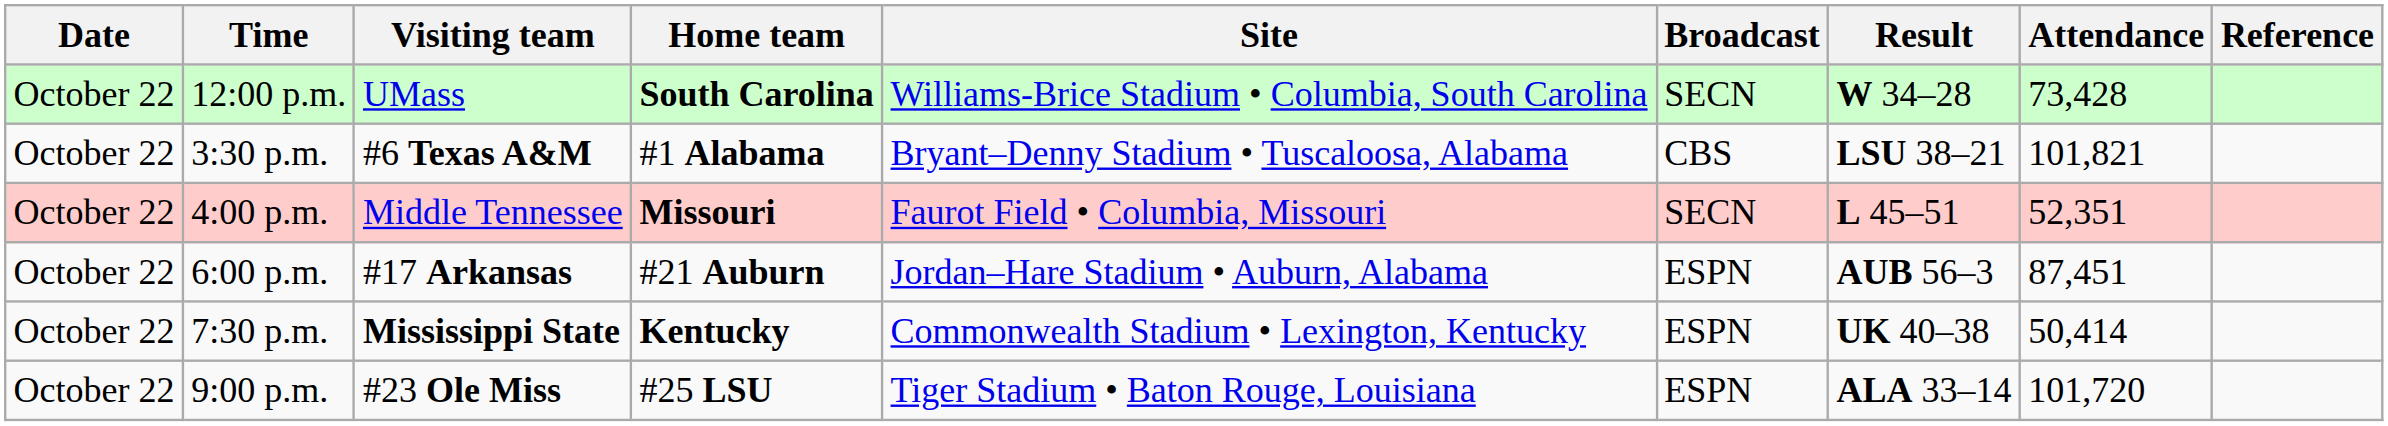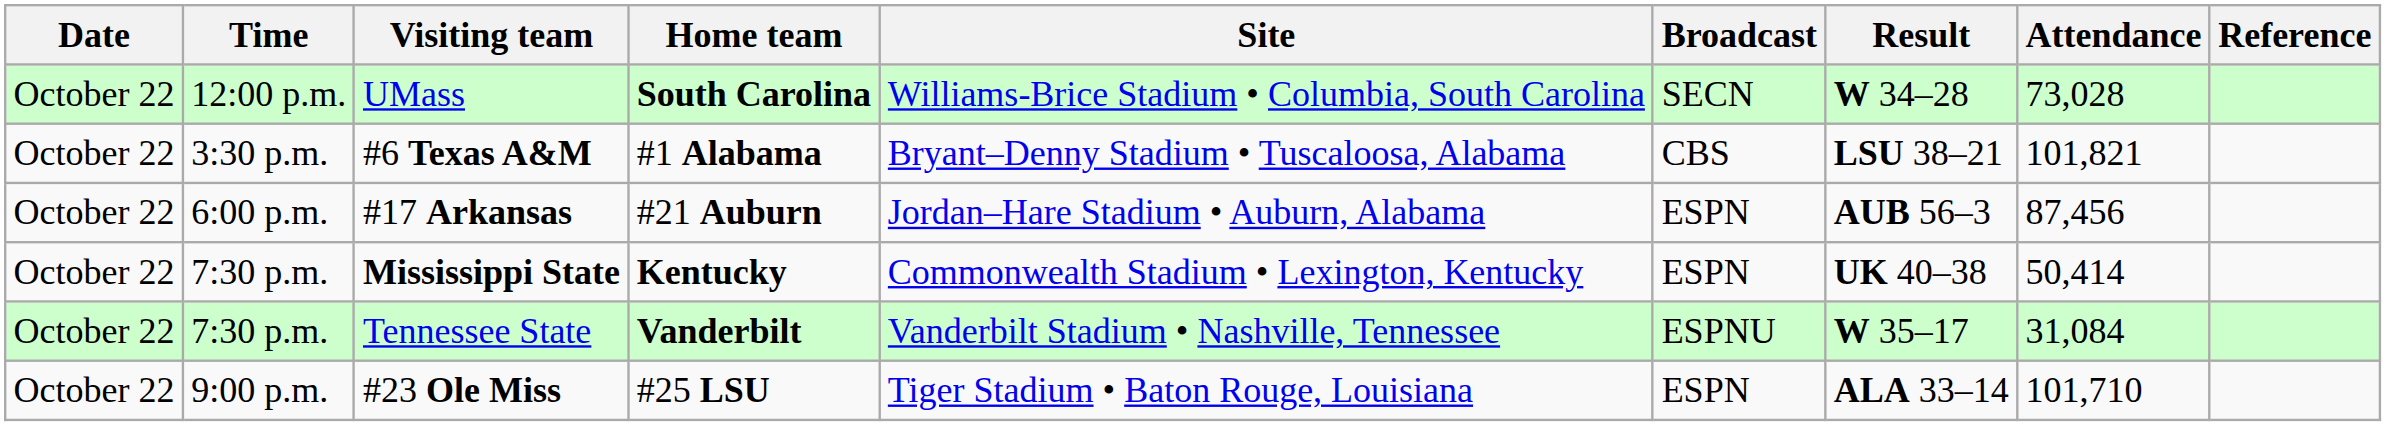 <table class="wikitable" style="font-size:95%;">
 <tr>
 <th>Date</th>
 <th>Time</th>
 <th>Visiting team</th>
 <th>Home team</th>
 <th>Site</th>
 <th>Broadcast</th>
 <th>Result</th>
 <th>Attendance</th>
 <th class="unsortable">Reference</th>
 </tr>
 <tr bgcolor=ccffcc>
 <td>October 22</td>
 <td>12:00 p.m.</td>
 <td><a href='#'>UMass</a></td>
 <td><strong>South Carolina</strong></td>
 <td><a href='#'>Williams-Brice Stadium</a> • <a href='#'>Columbia, South Carolina</a></td>
 <td>SECN</td>
 <td><strong>W</strong> 34–28</td>
-<td>73,428</td>
+<td>73,028</td>
 <td></td>
 </tr>
 <tr bgcolor=>
 <td>October 22</td>
 <td>3:30 p.m.</td>
 <td>#6 <strong>Texas A&M</strong></td>
 <td>#1 <strong>Alabama</strong></td>
 <td><a href='#'>Bryant–Denny Stadium</a> • <a href='#'>Tuscaloosa, Alabama</a></td>
 <td>CBS</td>
 <td><strong>LSU</strong> 38–21</td>
 <td>101,821</td>
 <td></td>
 </tr>
-<tr bgcolor=ffcccc>
-<td>October 22</td>
-<td>4:00 p.m.</td>
-<td><a href='#'>Middle Tennessee</a></td>
-<td><strong>Missouri</strong></td>
-<td><a href='#'>Faurot Field</a> • <a href='#'>Columbia, Missouri</a></td>
-<td>SECN</td>
-<td><strong>L</strong> 45–51</td>
-<td>52,351</td>
-<td></td>
-</tr>
 <tr bgcolor=>
 <td>October 22</td>
 <td>6:00 p.m.</td>
 <td>#17 <strong>Arkansas</strong></td>
 <td>#21 <strong>Auburn</strong></td>
 <td><a href='#'>Jordan–Hare Stadium</a> • <a href='#'>Auburn, Alabama</a></td>
 <td>ESPN</td>
 <td><strong>AUB</strong> 56–3</td>
-<td>87,451</td>
+<td>87,456</td>
 <td></td>
 </tr>
 <tr bgcolor=>
 <td>October 22</td>
 <td>7:30 p.m.</td>
 <td><strong>Mississippi State</strong></td>
 <td><strong>Kentucky</strong></td>
 <td><a href='#'>Commonwealth Stadium</a> • <a href='#'>Lexington, Kentucky</a></td>
 <td>ESPN</td>
 <td><strong>UK</strong> 40–38</td>
 <td>50,414</td>
 <td></td>
 </tr>
+<tr bgcolor=ccffcc>
+<td>October 22</td>
+<td>7:30 p.m.</td>
+<td><a href='#'>Tennessee State</a></td>
+<td><strong>Vanderbilt</strong></td>
+<td><a href='#'>Vanderbilt Stadium</a> • <a href='#'>Nashville, Tennessee</a></td>
+<td>ESPNU</td>
+<td><strong>W</strong> 35–17</td>
+<td>31,084</td>
+<td></td>
+</tr>
 <tr bgcolor=>
 <td>October 22</td>
 <td>9:00 p.m.</td>
 <td>#23 <strong>Ole Miss</strong></td>
 <td>#25 <strong>LSU</strong></td>
 <td><a href='#'>Tiger Stadium</a> • <a href='#'>Baton Rouge, Louisiana</a></td>
 <td>ESPN</td>
 <td><strong>ALA</strong> 33–14</td>
-<td>101,720</td>
+<td>101,710</td>
 <td></td>
 </tr>
 </table>
